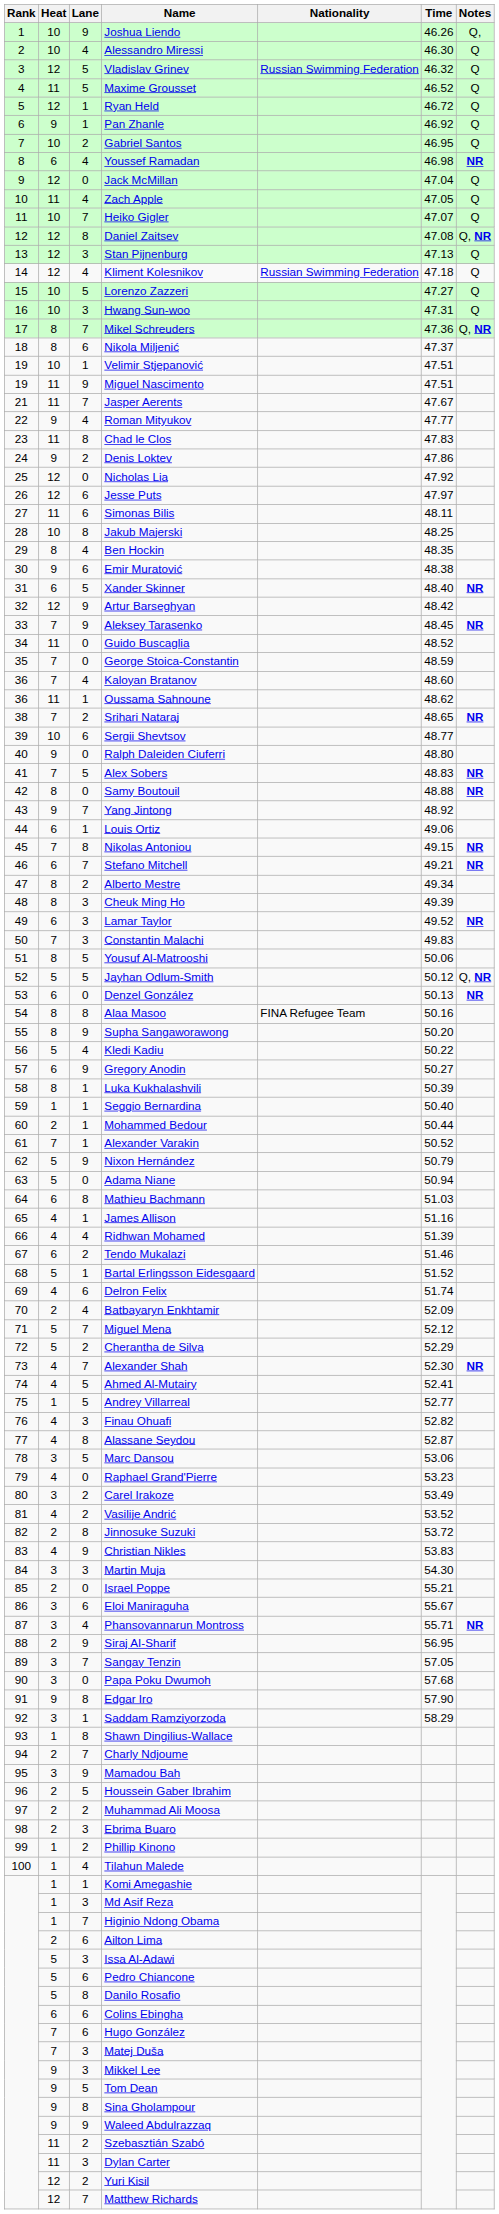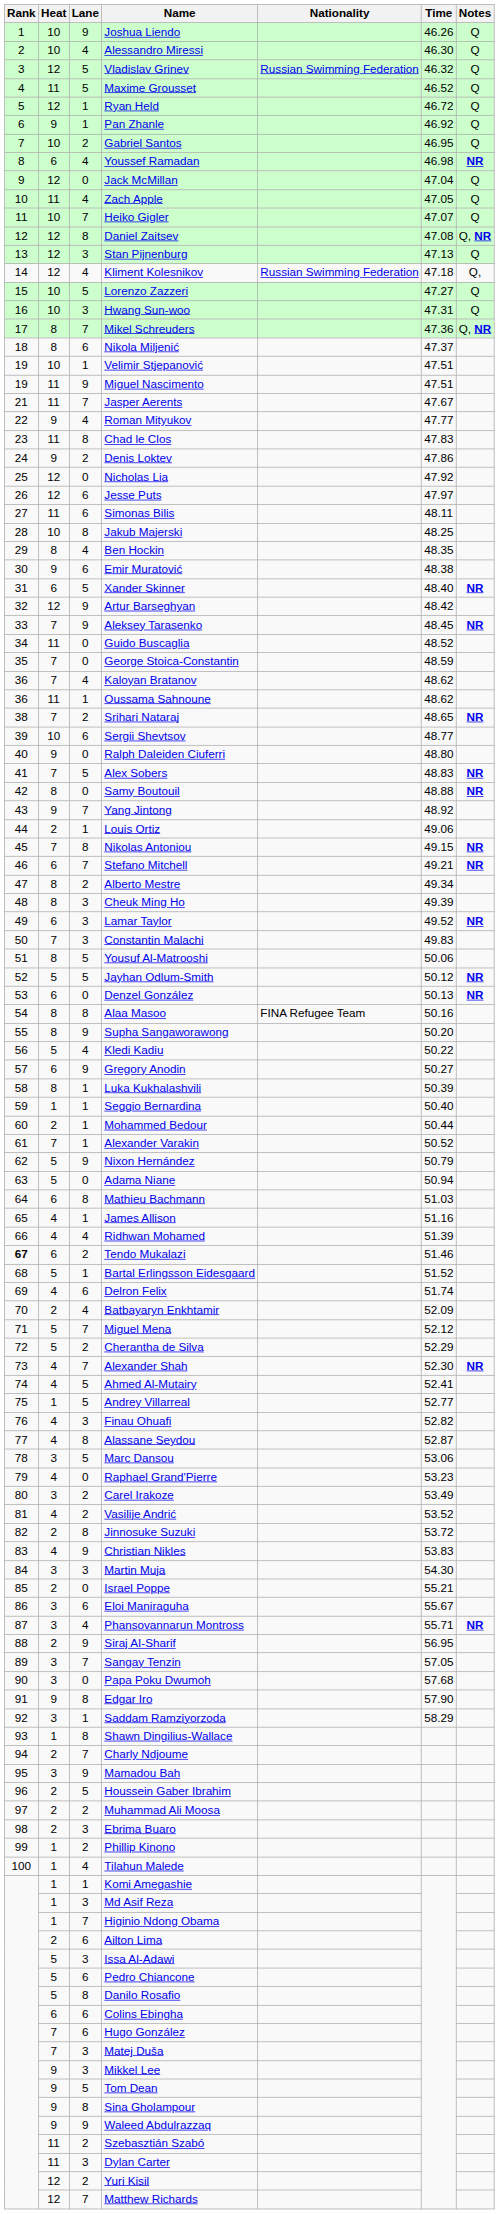 <table class="wikitable sortable" style="text-align:center">
 <tr>
 <th>Rank</th>
 <th>Heat</th>
 <th>Lane</th>
 <th>Name</th>
 <th>Nationality</th>
 <th>Time</th>
 <th>Notes</th>
 </tr>
 <tr bgcolor=ccffcc>
 <td>1</td>
 <td>10</td>
 <td>9</td>
 <td align=left><a href='#'>Joshua Liendo</a></td>
 <td align=left></td>
 <td>46.26</td>
-<td>Q, </td>
+<td>Q</td>
 </tr>
 <tr bgcolor=ccffcc>
 <td>2</td>
 <td>10</td>
 <td>4</td>
 <td align=left><a href='#'>Alessandro Miressi</a></td>
 <td align=left></td>
 <td>46.30</td>
 <td>Q</td>
 </tr>
 <tr bgcolor=ccffcc>
 <td>3</td>
 <td>12</td>
 <td>5</td>
 <td align=left><a href='#'>Vladislav Grinev</a></td>
 <td align=left><a href='#'>Russian Swimming Federation</a></td>
 <td>46.32</td>
 <td>Q</td>
 </tr>
 <tr bgcolor=ccffcc>
 <td>4</td>
 <td>11</td>
 <td>5</td>
 <td align=left><a href='#'>Maxime Grousset</a></td>
 <td align=left></td>
 <td>46.52</td>
 <td>Q</td>
 </tr>
 <tr bgcolor=ccffcc>
 <td>5</td>
 <td>12</td>
 <td>1</td>
 <td align=left><a href='#'>Ryan Held</a></td>
 <td align=left></td>
 <td>46.72</td>
 <td>Q</td>
 </tr>
 <tr bgcolor=ccffcc>
 <td>6</td>
 <td>9</td>
 <td>1</td>
 <td align=left><a href='#'>Pan Zhanle</a></td>
 <td align=left></td>
 <td>46.92</td>
 <td>Q</td>
 </tr>
 <tr bgcolor=ccffcc>
 <td>7</td>
 <td>10</td>
 <td>2</td>
 <td align=left><a href='#'>Gabriel Santos</a></td>
 <td align=left></td>
 <td>46.95</td>
 <td>Q</td>
 </tr>
 <tr bgcolor=ccffcc>
 <td>8</td>
 <td>6</td>
 <td>4</td>
 <td align=left><a href='#'>Youssef Ramadan</a></td>
 <td align=left></td>
 <td>46.98</td>
 <td><strong><a href='#'>NR</a></strong></td>
 </tr>
 <tr bgcolor=ccffcc>
 <td>9</td>
 <td>12</td>
 <td>0</td>
 <td align=left><a href='#'>Jack McMillan</a></td>
 <td align=left></td>
 <td>47.04</td>
 <td>Q</td>
 </tr>
 <tr bgcolor=ccffcc>
 <td>10</td>
 <td>11</td>
 <td>4</td>
 <td align=left><a href='#'>Zach Apple</a></td>
 <td align=left></td>
 <td>47.05</td>
 <td>Q</td>
 </tr>
 <tr bgcolor=ccffcc>
 <td>11</td>
 <td>10</td>
 <td>7</td>
 <td align=left><a href='#'>Heiko Gigler</a></td>
 <td align=left></td>
 <td>47.07</td>
 <td>Q</td>
 </tr>
 <tr bgcolor=ccffcc>
 <td>12</td>
 <td>12</td>
 <td>8</td>
 <td align=left><a href='#'>Daniel Zaitsev</a></td>
 <td align=left></td>
 <td>47.08</td>
 <td>Q, <strong><a href='#'>NR</a></strong></td>
 </tr>
 <tr bgcolor=ccffcc>
 <td>13</td>
 <td>12</td>
 <td>3</td>
 <td align=left><a href='#'>Stan Pijnenburg</a></td>
 <td align=left></td>
 <td>47.13</td>
 <td>Q</td>
 </tr>
 <tr>
 <td>14</td>
 <td>12</td>
 <td>4</td>
 <td align=left><a href='#'>Kliment Kolesnikov</a></td>
 <td align=left><a href='#'>Russian Swimming Federation</a></td>
 <td>47.18</td>
-<td>Q</td>
+<td>Q, </td>
 </tr>
 <tr bgcolor=ccffcc>
 <td>15</td>
 <td>10</td>
 <td>5</td>
 <td align=left><a href='#'>Lorenzo Zazzeri</a></td>
 <td align=left></td>
 <td>47.27</td>
 <td>Q</td>
 </tr>
 <tr bgcolor=ccffcc>
 <td>16</td>
 <td>10</td>
 <td>3</td>
 <td align=left><a href='#'>Hwang Sun-woo</a></td>
 <td align=left></td>
 <td>47.31</td>
 <td>Q</td>
 </tr>
 <tr bgcolor=ccffcc>
 <td>17</td>
 <td>8</td>
 <td>7</td>
 <td align=left><a href='#'>Mikel Schreuders</a></td>
 <td align=left></td>
 <td>47.36</td>
 <td>Q, <strong><a href='#'>NR</a></strong></td>
 </tr>
 <tr>
 <td>18</td>
 <td>8</td>
 <td>6</td>
 <td align=left><a href='#'>Nikola Miljenić</a></td>
 <td align=left></td>
 <td>47.37</td>
 <td></td>
 </tr>
 <tr>
 <td>19</td>
 <td>10</td>
 <td>1</td>
 <td align=left><a href='#'>Velimir Stjepanović</a></td>
 <td align=left></td>
 <td>47.51</td>
 <td></td>
 </tr>
 <tr>
 <td>19</td>
 <td>11</td>
 <td>9</td>
 <td align=left><a href='#'>Miguel Nascimento</a></td>
 <td align=left></td>
 <td>47.51</td>
 <td></td>
 </tr>
 <tr>
 <td>21</td>
 <td>11</td>
 <td>7</td>
 <td align=left><a href='#'>Jasper Aerents</a></td>
 <td align=left></td>
 <td>47.67</td>
 <td></td>
 </tr>
 <tr>
 <td>22</td>
 <td>9</td>
 <td>4</td>
 <td align=left><a href='#'>Roman Mityukov</a></td>
 <td align=left></td>
 <td>47.77</td>
 <td></td>
 </tr>
 <tr>
 <td>23</td>
 <td>11</td>
 <td>8</td>
 <td align=left><a href='#'>Chad le Clos</a></td>
 <td align=left></td>
 <td>47.83</td>
 <td></td>
 </tr>
 <tr>
 <td>24</td>
 <td>9</td>
 <td>2</td>
 <td align=left><a href='#'>Denis Loktev</a></td>
 <td align=left></td>
 <td>47.86</td>
 <td></td>
 </tr>
 <tr>
 <td>25</td>
 <td>12</td>
 <td>0</td>
 <td align=left><a href='#'>Nicholas Lia</a></td>
 <td align=left></td>
 <td>47.92</td>
 <td></td>
 </tr>
 <tr>
 <td>26</td>
 <td>12</td>
 <td>6</td>
 <td align=left><a href='#'>Jesse Puts</a></td>
 <td align=left></td>
 <td>47.97</td>
 <td></td>
 </tr>
 <tr>
 <td>27</td>
 <td>11</td>
 <td>6</td>
 <td align=left><a href='#'>Simonas Bilis</a></td>
 <td align=left></td>
 <td>48.11</td>
 <td></td>
 </tr>
 <tr>
 <td>28</td>
 <td>10</td>
 <td>8</td>
 <td align=left><a href='#'>Jakub Majerski</a></td>
 <td align=left></td>
 <td>48.25</td>
 <td></td>
 </tr>
 <tr>
 <td>29</td>
 <td>8</td>
 <td>4</td>
 <td align=left><a href='#'>Ben Hockin</a></td>
 <td align=left></td>
 <td>48.35</td>
 <td></td>
 </tr>
 <tr>
 <td>30</td>
 <td>9</td>
 <td>6</td>
 <td align=left><a href='#'>Emir Muratović</a></td>
 <td align=left></td>
 <td>48.38</td>
 <td></td>
 </tr>
 <tr>
 <td>31</td>
 <td>6</td>
 <td>5</td>
 <td align=left><a href='#'>Xander Skinner</a></td>
 <td align=left></td>
 <td>48.40</td>
 <td><strong><a href='#'>NR</a></strong></td>
 </tr>
 <tr>
 <td>32</td>
 <td>12</td>
 <td>9</td>
 <td align=left><a href='#'>Artur Barseghyan</a></td>
 <td align=left></td>
 <td>48.42</td>
 <td></td>
 </tr>
 <tr>
 <td>33</td>
 <td>7</td>
 <td>9</td>
 <td align=left><a href='#'>Aleksey Tarasenko</a></td>
 <td align=left></td>
 <td>48.45</td>
 <td><strong><a href='#'>NR</a></strong></td>
 </tr>
 <tr>
 <td>34</td>
 <td>11</td>
 <td>0</td>
 <td align=left><a href='#'>Guido Buscaglia</a></td>
 <td align=left></td>
 <td>48.52</td>
 <td></td>
 </tr>
 <tr>
 <td>35</td>
 <td>7</td>
 <td>0</td>
 <td align=left><a href='#'>George Stoica-Constantin</a></td>
 <td align=left></td>
 <td>48.59</td>
 <td></td>
 </tr>
 <tr>
 <td>36</td>
 <td>7</td>
 <td>4</td>
 <td align=left><a href='#'>Kaloyan Bratanov</a></td>
 <td align=left></td>
-<td>48.60</td>
+<td>48.62</td>
 <td></td>
 </tr>
 <tr>
 <td>36</td>
 <td>11</td>
 <td>1</td>
 <td align=left><a href='#'>Oussama Sahnoune</a></td>
 <td align=left></td>
 <td>48.62</td>
 <td></td>
 </tr>
 <tr>
 <td>38</td>
 <td>7</td>
 <td>2</td>
 <td align=left><a href='#'>Srihari Nataraj</a></td>
 <td align=left></td>
 <td>48.65</td>
 <td><strong><a href='#'>NR</a></strong></td>
 </tr>
 <tr>
 <td>39</td>
 <td>10</td>
 <td>6</td>
 <td align=left><a href='#'>Sergii Shevtsov</a></td>
 <td align=left></td>
 <td>48.77</td>
 <td></td>
 </tr>
 <tr>
 <td>40</td>
 <td>9</td>
 <td>0</td>
 <td align=left><a href='#'>Ralph Daleiden Ciuferri</a></td>
 <td align=left></td>
 <td>48.80</td>
 <td></td>
 </tr>
 <tr>
 <td>41</td>
 <td>7</td>
 <td>5</td>
 <td align=left><a href='#'>Alex Sobers</a></td>
 <td align=left></td>
 <td>48.83</td>
 <td><strong><a href='#'>NR</a></strong></td>
 </tr>
 <tr>
 <td>42</td>
 <td>8</td>
 <td>0</td>
 <td align=left><a href='#'>Samy Boutouil</a></td>
 <td align=left></td>
 <td>48.88</td>
 <td><strong><a href='#'>NR</a></strong></td>
 </tr>
 <tr>
 <td>43</td>
 <td>9</td>
 <td>7</td>
 <td align=left><a href='#'>Yang Jintong</a></td>
 <td align=left></td>
 <td>48.92</td>
 <td></td>
 </tr>
 <tr>
 <td>44</td>
-<td>6</td>
+<td>2</td>
 <td>1</td>
 <td align=left><a href='#'>Louis Ortiz</a></td>
 <td align=left></td>
 <td>49.06</td>
 <td></td>
 </tr>
 <tr>
 <td>45</td>
 <td>7</td>
 <td>8</td>
 <td align=left><a href='#'>Nikolas Antoniou</a></td>
 <td align=left></td>
 <td>49.15</td>
 <td><strong><a href='#'>NR</a></strong></td>
 </tr>
 <tr>
 <td>46</td>
 <td>6</td>
 <td>7</td>
 <td align=left><a href='#'>Stefano Mitchell</a></td>
 <td align=left></td>
 <td>49.21</td>
 <td><strong><a href='#'>NR</a></strong></td>
 </tr>
 <tr>
 <td>47</td>
 <td>8</td>
 <td>2</td>
 <td align=left><a href='#'>Alberto Mestre</a></td>
 <td align=left></td>
 <td>49.34</td>
 <td></td>
 </tr>
 <tr>
 <td>48</td>
 <td>8</td>
 <td>3</td>
 <td align=left><a href='#'>Cheuk Ming Ho</a></td>
 <td align=left></td>
 <td>49.39</td>
 <td></td>
 </tr>
 <tr>
 <td>49</td>
 <td>6</td>
 <td>3</td>
 <td align=left><a href='#'>Lamar Taylor</a></td>
 <td align=left></td>
 <td>49.52</td>
 <td><strong><a href='#'>NR</a></strong></td>
 </tr>
 <tr>
 <td>50</td>
 <td>7</td>
 <td>3</td>
 <td align=left><a href='#'>Constantin Malachi</a></td>
 <td align=left></td>
 <td>49.83</td>
 <td></td>
 </tr>
 <tr>
 <td>51</td>
 <td>8</td>
 <td>5</td>
 <td align=left><a href='#'>Yousuf Al-Matrooshi</a></td>
 <td align=left></td>
 <td>50.06</td>
 <td></td>
 </tr>
 <tr>
 <td>52</td>
 <td>5</td>
 <td>5</td>
 <td align=left><a href='#'>Jayhan Odlum-Smith</a></td>
 <td align=left></td>
 <td>50.12</td>
-<td>Q, <strong><a href='#'>NR</a></strong></td>
+<td><strong><a href='#'>NR</a></strong></td>
 </tr>
 <tr>
 <td>53</td>
 <td>6</td>
 <td>0</td>
 <td align=left><a href='#'>Denzel González</a></td>
 <td align=left></td>
 <td>50.13</td>
 <td><strong><a href='#'>NR</a></strong></td>
 </tr>
 <tr>
 <td>54</td>
 <td>8</td>
 <td>8</td>
 <td align=left><a href='#'>Alaa Masoo</a></td>
 <td align=left> FINA Refugee Team</td>
 <td>50.16</td>
 <td></td>
 </tr>
 <tr>
 <td>55</td>
 <td>8</td>
 <td>9</td>
 <td align=left><a href='#'>Supha Sangaworawong</a></td>
 <td align=left></td>
 <td>50.20</td>
 <td></td>
 </tr>
 <tr>
 <td>56</td>
 <td>5</td>
 <td>4</td>
 <td align=left><a href='#'>Kledi Kadiu</a></td>
 <td align=left></td>
 <td>50.22</td>
 <td></td>
 </tr>
 <tr>
 <td>57</td>
 <td>6</td>
 <td>9</td>
 <td align=left><a href='#'>Gregory Anodin</a></td>
 <td align=left></td>
 <td>50.27</td>
 <td></td>
 </tr>
 <tr>
 <td>58</td>
 <td>8</td>
 <td>1</td>
 <td align=left><a href='#'>Luka Kukhalashvili</a></td>
 <td align=left></td>
 <td>50.39</td>
 <td></td>
 </tr>
 <tr>
 <td>59</td>
 <td>1</td>
 <td>1</td>
 <td align=left><a href='#'>Seggio Bernardina</a></td>
 <td align=left></td>
 <td>50.40</td>
 <td></td>
 </tr>
 <tr>
 <td>60</td>
 <td>2</td>
 <td>1</td>
 <td align=left><a href='#'>Mohammed Bedour</a></td>
 <td align=left></td>
 <td>50.44</td>
 <td></td>
 </tr>
 <tr>
 <td>61</td>
 <td>7</td>
 <td>1</td>
 <td align=left><a href='#'>Alexander Varakin</a></td>
 <td align=left></td>
 <td>50.52</td>
 <td></td>
 </tr>
 <tr>
 <td>62</td>
 <td>5</td>
 <td>9</td>
 <td align=left><a href='#'>Nixon Hernández</a></td>
 <td align=left></td>
 <td>50.79</td>
 <td></td>
 </tr>
 <tr>
 <td>63</td>
 <td>5</td>
 <td>0</td>
 <td align=left><a href='#'>Adama Niane</a></td>
 <td align=left></td>
 <td>50.94</td>
 <td></td>
 </tr>
 <tr>
 <td>64</td>
 <td>6</td>
 <td>8</td>
 <td align=left><a href='#'>Mathieu Bachmann</a></td>
 <td align=left></td>
 <td>51.03</td>
 <td></td>
 </tr>
 <tr>
 <td>65</td>
 <td>4</td>
 <td>1</td>
 <td align=left><a href='#'>James Allison</a></td>
 <td align=left></td>
 <td>51.16</td>
 <td></td>
 </tr>
 <tr>
 <td>66</td>
 <td>4</td>
 <td>4</td>
 <td align=left><a href='#'>Ridhwan Mohamed</a></td>
 <td align=left></td>
 <td>51.39</td>
 <td></td>
 </tr>
 <tr>
-<td>67</td>
+<td><strong>67</strong></td>
 <td>6</td>
 <td>2</td>
 <td align=left><a href='#'>Tendo Mukalazi</a></td>
 <td align=left></td>
 <td>51.46</td>
 <td></td>
 </tr>
 <tr>
 <td>68</td>
 <td>5</td>
 <td>1</td>
 <td align=left><a href='#'>Bartal Erlingsson Eidesgaard</a></td>
 <td align=left></td>
 <td>51.52</td>
 <td></td>
 </tr>
 <tr>
 <td>69</td>
 <td>4</td>
 <td>6</td>
 <td align=left><a href='#'>Delron Felix</a></td>
 <td align=left></td>
 <td>51.74</td>
 <td></td>
 </tr>
 <tr>
 <td>70</td>
 <td>2</td>
 <td>4</td>
 <td align=left><a href='#'>Batbayaryn Enkhtamir</a></td>
 <td align=left></td>
 <td>52.09</td>
 <td></td>
 </tr>
 <tr>
 <td>71</td>
 <td>5</td>
 <td>7</td>
 <td align=left><a href='#'>Miguel Mena</a></td>
 <td align=left></td>
 <td>52.12</td>
 <td></td>
 </tr>
 <tr>
 <td>72</td>
 <td>5</td>
 <td>2</td>
 <td align=left><a href='#'>Cherantha de Silva</a></td>
 <td align=left></td>
 <td>52.29</td>
 <td></td>
 </tr>
 <tr>
 <td>73</td>
 <td>4</td>
 <td>7</td>
 <td align=left><a href='#'>Alexander Shah</a></td>
 <td align=left></td>
 <td>52.30</td>
 <td><strong><a href='#'>NR</a></strong></td>
 </tr>
 <tr>
 <td>74</td>
 <td>4</td>
 <td>5</td>
 <td align=left><a href='#'>Ahmed Al-Mutairy</a></td>
 <td align=left></td>
 <td>52.41</td>
 <td></td>
 </tr>
 <tr>
 <td>75</td>
 <td>1</td>
 <td>5</td>
 <td align=left><a href='#'>Andrey Villarreal</a></td>
 <td align=left></td>
 <td>52.77</td>
 <td></td>
 </tr>
 <tr>
 <td>76</td>
 <td>4</td>
 <td>3</td>
 <td align=left><a href='#'>Finau Ohuafi</a></td>
 <td align=left></td>
 <td>52.82</td>
 <td></td>
 </tr>
 <tr>
 <td>77</td>
 <td>4</td>
 <td>8</td>
 <td align=left><a href='#'>Alassane Seydou</a></td>
 <td align=left></td>
 <td>52.87</td>
 <td></td>
 </tr>
 <tr>
 <td>78</td>
 <td>3</td>
 <td>5</td>
 <td align=left><a href='#'>Marc Dansou</a></td>
 <td align=left></td>
 <td>53.06</td>
 <td></td>
 </tr>
 <tr>
 <td>79</td>
 <td>4</td>
 <td>0</td>
 <td align=left><a href='#'>Raphael Grand'Pierre</a></td>
 <td align=left></td>
 <td>53.23</td>
 <td></td>
 </tr>
 <tr>
 <td>80</td>
 <td>3</td>
 <td>2</td>
 <td align=left><a href='#'>Carel Irakoze</a></td>
 <td align=left></td>
 <td>53.49</td>
 <td></td>
 </tr>
 <tr>
 <td>81</td>
 <td>4</td>
 <td>2</td>
 <td align=left><a href='#'>Vasilije Andrić</a></td>
 <td align=left></td>
 <td>53.52</td>
 <td></td>
 </tr>
 <tr>
 <td>82</td>
 <td>2</td>
 <td>8</td>
 <td align=left><a href='#'>Jinnosuke Suzuki</a></td>
 <td align=left></td>
 <td>53.72</td>
 <td></td>
 </tr>
 <tr>
 <td>83</td>
 <td>4</td>
 <td>9</td>
 <td align=left><a href='#'>Christian Nikles</a></td>
 <td align=left></td>
 <td>53.83</td>
 <td></td>
 </tr>
 <tr>
 <td>84</td>
 <td>3</td>
 <td>3</td>
 <td align=left><a href='#'>Martin Muja</a></td>
 <td align=left></td>
 <td>54.30</td>
 <td></td>
 </tr>
 <tr>
 <td>85</td>
 <td>2</td>
 <td>0</td>
 <td align=left><a href='#'>Israel Poppe</a></td>
 <td align=left></td>
 <td>55.21</td>
 <td></td>
 </tr>
 <tr>
 <td>86</td>
 <td>3</td>
 <td>6</td>
 <td align=left><a href='#'>Eloi Maniraguha</a></td>
 <td align=left></td>
 <td>55.67</td>
 <td></td>
 </tr>
 <tr>
 <td>87</td>
 <td>3</td>
 <td>4</td>
 <td align=left><a href='#'>Phansovannarun Montross</a></td>
 <td align=left></td>
 <td>55.71</td>
 <td><strong><a href='#'>NR</a></strong></td>
 </tr>
 <tr>
 <td>88</td>
 <td>2</td>
 <td>9</td>
 <td align=left><a href='#'>Siraj AI-Sharif</a></td>
 <td align=left></td>
 <td>56.95</td>
 <td></td>
 </tr>
 <tr>
 <td>89</td>
 <td>3</td>
 <td>7</td>
 <td align=left><a href='#'>Sangay Tenzin</a></td>
 <td align=left></td>
 <td>57.05</td>
 <td></td>
 </tr>
 <tr>
 <td>90</td>
 <td>3</td>
 <td>0</td>
 <td align=left><a href='#'>Papa Poku Dwumoh</a></td>
 <td align=left></td>
 <td>57.68</td>
 <td></td>
 </tr>
 <tr>
 <td>91</td>
 <td>9</td>
 <td>8</td>
 <td align=left><a href='#'>Edgar Iro</a></td>
 <td align=left></td>
 <td>57.90</td>
 <td></td>
 </tr>
 <tr>
 <td>92</td>
 <td>3</td>
 <td>1</td>
 <td align=left><a href='#'>Saddam Ramziyorzoda</a></td>
 <td align=left></td>
 <td>58.29</td>
 <td></td>
 </tr>
 <tr>
 <td>93</td>
 <td>1</td>
 <td>8</td>
 <td align=left><a href='#'>Shawn Dingilius-Wallace</a></td>
 <td align=left></td>
 <td></td>
 <td></td>
 </tr>
 <tr>
 <td>94</td>
 <td>2</td>
 <td>7</td>
 <td align=left><a href='#'>Charly Ndjoume</a></td>
 <td align=left></td>
 <td></td>
 <td></td>
 </tr>
 <tr>
 <td>95</td>
 <td>3</td>
 <td>9</td>
 <td align=left><a href='#'>Mamadou Bah</a></td>
 <td align=left></td>
 <td></td>
 <td></td>
 </tr>
 <tr>
 <td>96</td>
 <td>2</td>
 <td>5</td>
 <td align=left><a href='#'>Houssein Gaber Ibrahim</a></td>
 <td align=left></td>
 <td></td>
 <td></td>
 </tr>
 <tr>
 <td>97</td>
 <td>2</td>
 <td>2</td>
 <td align=left><a href='#'>Muhammad Ali Moosa</a></td>
 <td align=left></td>
 <td></td>
 <td></td>
 </tr>
 <tr>
 <td>98</td>
 <td>2</td>
 <td>3</td>
 <td align=left><a href='#'>Ebrima Buaro</a></td>
 <td align=left></td>
 <td></td>
 <td></td>
 </tr>
 <tr>
 <td>99</td>
 <td>1</td>
 <td>2</td>
 <td align=left><a href='#'>Phillip Kinono</a></td>
 <td align=left></td>
 <td></td>
 <td></td>
 </tr>
 <tr>
 <td>100</td>
 <td>1</td>
 <td>4</td>
 <td align=left><a href='#'>Tilahun Malede</a></td>
 <td align=left></td>
 <td></td>
 <td></td>
 </tr>
 <tr>
 <td rowspan=18></td>
 <td>1</td>
 <td>1</td>
 <td align=left><a href='#'>Komi Amegashie</a></td>
 <td align=left></td>
 <td rowspan=18></td>
 <td></td>
 </tr>
 <tr>
 <td>1</td>
 <td>3</td>
 <td align=left><a href='#'>Md Asif Reza</a></td>
 <td align=left></td>
 <td></td>
 </tr>
 <tr>
 <td>1</td>
 <td>7</td>
 <td align=left><a href='#'>Higinio Ndong Obama</a></td>
 <td align=left></td>
 <td></td>
 </tr>
 <tr>
 <td>2</td>
 <td>6</td>
 <td align=left><a href='#'>Ailton Lima</a></td>
 <td align=left></td>
 <td></td>
 </tr>
 <tr>
 <td>5</td>
 <td>3</td>
 <td align=left><a href='#'>Issa Al-Adawi</a></td>
 <td align=left></td>
 <td></td>
 </tr>
 <tr>
 <td>5</td>
 <td>6</td>
 <td align=left><a href='#'>Pedro Chiancone</a></td>
 <td align=left></td>
 <td></td>
 </tr>
 <tr>
 <td>5</td>
 <td>8</td>
 <td align=left><a href='#'>Danilo Rosafio</a></td>
 <td align=left></td>
 <td></td>
 </tr>
 <tr>
 <td>6</td>
 <td>6</td>
 <td align=left><a href='#'>Colins Ebingha</a></td>
 <td align=left></td>
 <td></td>
 </tr>
 <tr>
 <td>7</td>
 <td>6</td>
 <td align=left><a href='#'>Hugo González</a></td>
 <td align=left></td>
 <td></td>
 </tr>
 <tr>
 <td>7</td>
 <td>3</td>
 <td align=left><a href='#'>Matej Duša</a></td>
 <td align=left></td>
 <td></td>
 </tr>
 <tr>
 <td>9</td>
 <td>3</td>
 <td align=left><a href='#'>Mikkel Lee</a></td>
 <td align=left></td>
 <td></td>
 </tr>
 <tr>
 <td>9</td>
 <td>5</td>
 <td align=left><a href='#'>Tom Dean</a></td>
 <td align=left></td>
 <td></td>
 </tr>
 <tr>
 <td>9</td>
 <td>8</td>
 <td align=left><a href='#'>Sina Gholampour</a></td>
 <td align=left></td>
 <td></td>
 </tr>
 <tr>
 <td>9</td>
 <td>9</td>
 <td align=left><a href='#'>Waleed Abdulrazzaq</a></td>
 <td align=left></td>
 <td></td>
 </tr>
 <tr>
 <td>11</td>
 <td>2</td>
 <td align=left><a href='#'>Szebasztián Szabó</a></td>
 <td align=left></td>
 <td></td>
 </tr>
 <tr>
 <td>11</td>
 <td>3</td>
 <td align=left><a href='#'>Dylan Carter</a></td>
 <td align=left></td>
 <td></td>
 </tr>
 <tr>
 <td>12</td>
 <td>2</td>
 <td align=left><a href='#'>Yuri Kisil</a></td>
 <td align=left></td>
 <td></td>
 </tr>
 <tr>
 <td>12</td>
 <td>7</td>
 <td align=left><a href='#'>Matthew Richards</a></td>
 <td align=left></td>
 <td></td>
 </tr>
 </table>
